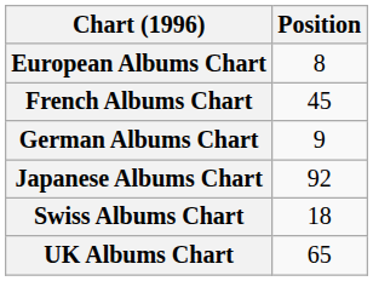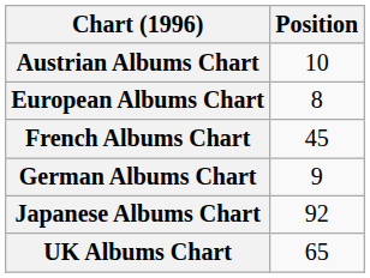 <table class="wikitable sortable plainrowheaders" style="text-align:center">
 <tr>
 <th scope="col">Chart (1996)</th>
 <th scope="col">Position</th>
+</tr>
+<tr>
+<th scope="row">Austrian Albums Chart</th>
+<td>10</td>
 </tr>
 <tr>
 <th scope="row">European Albums Chart</th>
 <td>8</td>
 </tr>
 <tr>
 <th scope="row">French Albums Chart</th>
 <td>45</td>
 </tr>
 <tr>
 <th scope="row">German Albums Chart</th>
 <td>9</td>
 </tr>
 <tr>
 <th scope="row">Japanese Albums Chart</th>
 <td>92</td>
 </tr>
 <tr>
-<th scope="row">Swiss Albums Chart</th>
-<td>18</td>
-</tr>
-<tr>
 <th scope="row">UK Albums Chart</th>
 <td>65</td>
 </tr>
 </table>
